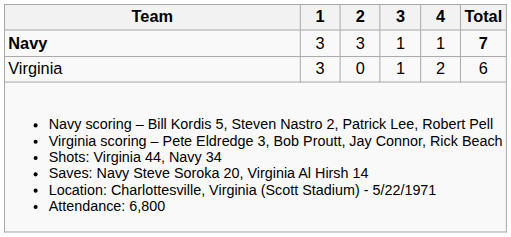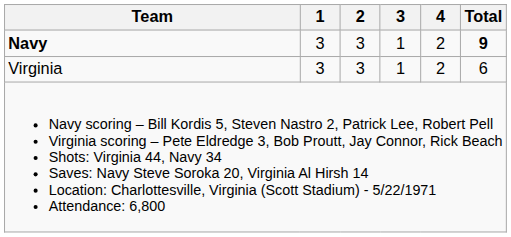 <table class="wikitable" style="text-align:center; max-width:40em">
 <tr>
 <th>Team</th>
 <th style="width:2em">1</th>
 <th style="width:2em">2</th>
 <th style="width:2em">3</th>
 <th style="width:2em">4</th>
 <th style="width:2em">Total</th>
 </tr>
 <tr>
 <td style="text-align:left"><strong>Navy</strong></td>
 <td>3</td>
 <td>3</td>
 <td>1</td>
-<td>1</td>
-<td><strong>7</strong></td>
+<td>2</td>
+<td><strong>9</strong></td>
 </tr>
 <tr>
 <td style="text-align:left">Virginia</td>
 <td>3</td>
-<td>0</td>
+<td>3</td>
 <td>1</td>
 <td>2</td>
 <td>6</td>
 </tr>
 <tr>
 <td colspan=6 style="text-align:left; font-size:88%;"><br><ul><li>Navy scoring – Bill Kordis 5, Steven Nastro 2, Patrick Lee, Robert Pell</li><li>Virginia scoring – Pete Eldredge 3, Bob Proutt, Jay Connor, Rick Beach</li><li>Shots: Virginia 44, Navy 34</li><li>Saves: Navy Steve Soroka 20, Virginia Al Hirsh 14</li><li>Location: Charlottesville, Virginia (Scott Stadium) - 5/22/1971</li><li>Attendance: 6,800</li></ul></td>
 </tr>
 </table>
